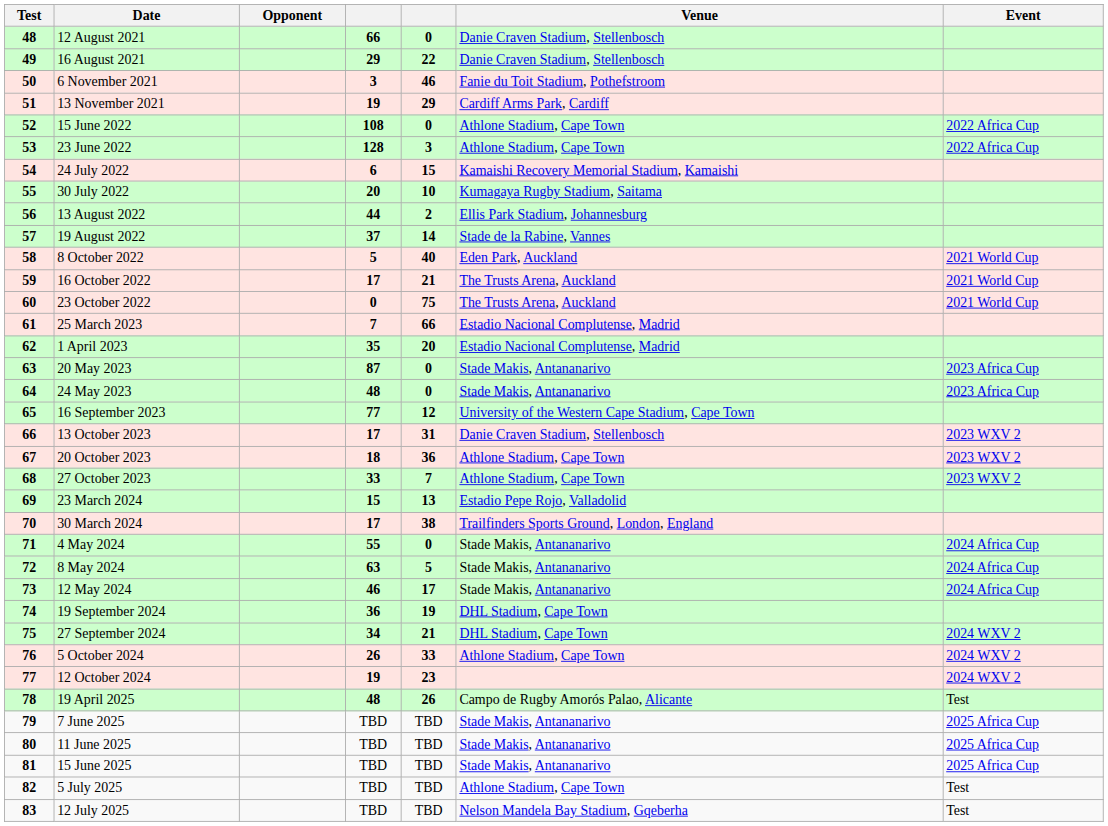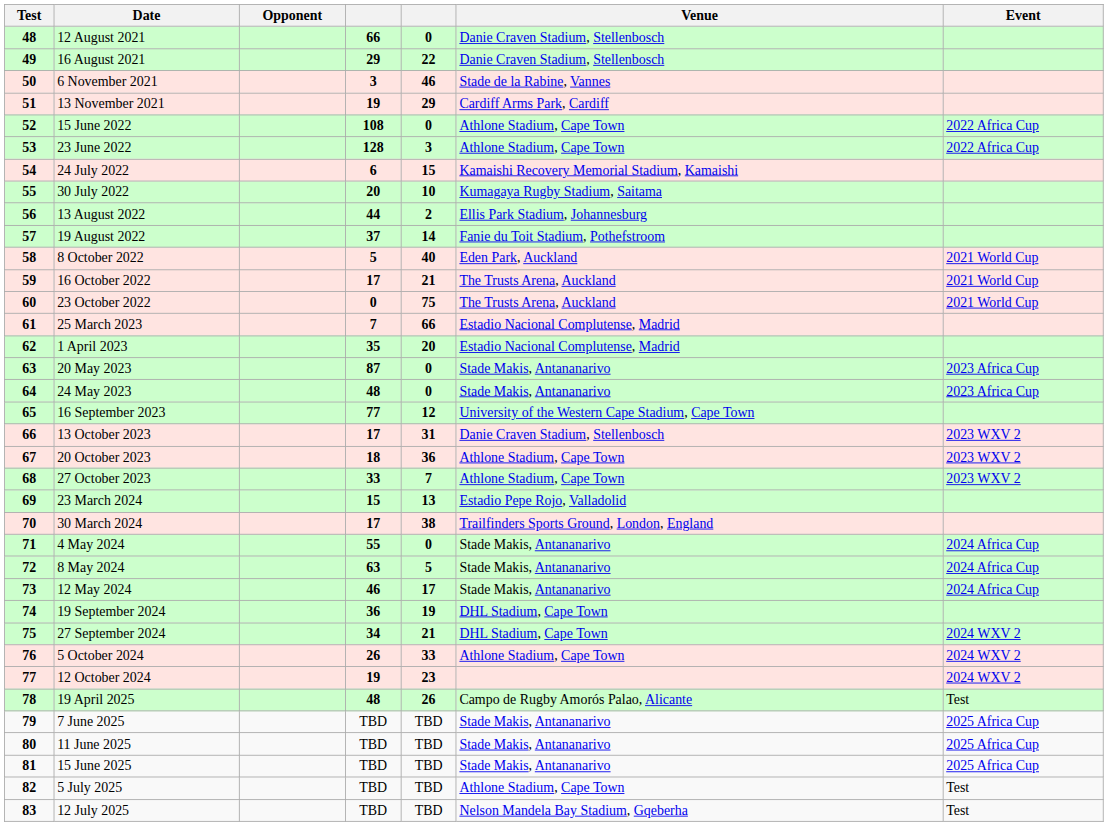 <table class="wikitable sortable" style="width:100%">
 <tr>
 <th>Test</th>
 <th>Date</th>
 <th>Opponent</th>
 <th></th>
 <th></th>
 <th>Venue</th>
 <th>Event</th>
 </tr>
 <tr bgcolor="CCFFCC">
 <td align="center"><strong>48</strong></td>
 <td>12 August 2021</td>
 <td></td>
 <td align="center"><strong>66</strong></td>
 <td align="center"><strong>0</strong></td>
 <td><a href='#'>Danie Craven Stadium</a>, <a href='#'>Stellenbosch</a></td>
 <td></td>
 </tr>
 <tr bgcolor="CCFFCC">
 <td align="center"><strong>49</strong></td>
 <td>16 August 2021</td>
 <td></td>
 <td align="center"><strong>29</strong></td>
 <td align="center"><strong>22</strong></td>
 <td><a href='#'>Danie Craven Stadium</a>, <a href='#'>Stellenbosch</a></td>
 <td></td>
 </tr>
 <tr bgcolor="FFE4E1">
 <td align="center"><strong>50</strong></td>
 <td>6 November 2021</td>
 <td></td>
 <td align="center"><strong>3</strong></td>
 <td align="center"><strong>46</strong></td>
-<td><a href='#'>Fanie du Toit Stadium</a>, <a href='#'>Pothefstroom</a></td>
+<td><a href='#'>Stade de la Rabine</a>, <a href='#'>Vannes</a></td>
 <td></td>
 </tr>
 <tr bgcolor="FFE4E1">
 <td align="center"><strong>51</strong></td>
 <td>13 November 2021</td>
 <td></td>
 <td align="center"><strong>19</strong></td>
 <td align="center"><strong>29</strong></td>
 <td><a href='#'>Cardiff Arms Park</a>, <a href='#'>Cardiff</a></td>
 <td></td>
 </tr>
 <tr bgcolor="CCFFCC">
 <td align="center"><strong>52</strong></td>
 <td>15 June 2022</td>
 <td></td>
 <td align="center"><strong>108</strong></td>
 <td align="center"><strong>0</strong></td>
 <td><a href='#'>Athlone Stadium</a>, <a href='#'>Cape Town</a></td>
 <td><a href='#'>2022 Africa Cup</a></td>
 </tr>
 <tr bgcolor="CCFFCC">
 <td align="center"><strong>53</strong></td>
 <td>23 June 2022</td>
 <td></td>
 <td align="center"><strong>128</strong></td>
 <td align="center"><strong>3</strong></td>
 <td><a href='#'>Athlone Stadium</a>, <a href='#'>Cape Town</a></td>
 <td><a href='#'>2022 Africa Cup</a></td>
 </tr>
 <tr bgcolor="FFE4E1">
 <td align="center"><strong>54</strong></td>
 <td>24 July 2022</td>
 <td></td>
 <td align="center"><strong>6</strong></td>
 <td align="center"><strong>15</strong></td>
 <td><a href='#'>Kamaishi Recovery Memorial Stadium</a>, <a href='#'>Kamaishi</a></td>
 <td></td>
 </tr>
 <tr bgcolor="CCFFCC">
 <td align="center"><strong>55</strong></td>
 <td>30 July 2022</td>
 <td></td>
 <td align="center"><strong>20</strong></td>
 <td align="center"><strong>10</strong></td>
 <td><a href='#'>Kumagaya Rugby Stadium</a>, <a href='#'>Saitama</a></td>
 <td></td>
 </tr>
 <tr bgcolor="CCFFCC">
 <td align="center"><strong>56</strong></td>
 <td>13 August 2022</td>
 <td></td>
 <td align="center"><strong>44</strong></td>
 <td align="center"><strong>2</strong></td>
 <td><a href='#'>Ellis Park Stadium</a>, <a href='#'>Johannesburg</a></td>
 <td></td>
 </tr>
 <tr bgcolor="CCFFCC">
 <td align="center"><strong>57</strong></td>
 <td>19 August 2022</td>
 <td></td>
 <td align="center"><strong>37</strong></td>
 <td align="center"><strong>14</strong></td>
-<td><a href='#'>Stade de la Rabine</a>, <a href='#'>Vannes</a></td>
+<td><a href='#'>Fanie du Toit Stadium</a>, <a href='#'>Pothefstroom</a></td>
 <td></td>
 </tr>
 <tr bgcolor="FFE4E1">
 <td align="center"><strong>58</strong></td>
 <td>8 October 2022</td>
 <td></td>
 <td align="center"><strong>5</strong></td>
 <td align="center"><strong>40</strong></td>
 <td><a href='#'>Eden Park</a>, <a href='#'>Auckland</a></td>
 <td><a href='#'>2021 World Cup</a></td>
 </tr>
 <tr bgcolor="FFE4E1">
 <td align="center"><strong>59</strong></td>
 <td>16 October 2022</td>
 <td></td>
 <td align="center"><strong>17</strong></td>
 <td align="center"><strong>21</strong></td>
 <td><a href='#'>The Trusts Arena</a>, <a href='#'>Auckland</a></td>
 <td><a href='#'>2021 World Cup</a></td>
 </tr>
 <tr bgcolor="FFE4E1">
 <td align="center"><strong>60</strong></td>
 <td>23 October 2022</td>
 <td></td>
 <td align="center"><strong>0</strong></td>
 <td align="center"><strong>75</strong></td>
 <td><a href='#'>The Trusts Arena</a>, <a href='#'>Auckland</a></td>
 <td><a href='#'>2021 World Cup</a></td>
 </tr>
 <tr bgcolor="FFE4E1">
 <td align="center"><strong>61</strong></td>
 <td>25 March 2023</td>
 <td></td>
 <td align="center"><strong>7</strong></td>
 <td align="center"><strong>66</strong></td>
 <td><a href='#'>Estadio Nacional Complutense</a>, <a href='#'>Madrid</a></td>
 <td></td>
 </tr>
 <tr bgcolor="CCFFCC">
 <td align="center"><strong>62</strong></td>
 <td>1 April 2023</td>
 <td></td>
 <td align="center"><strong>35</strong></td>
 <td align="center"><strong>20</strong></td>
 <td><a href='#'>Estadio Nacional Complutense</a>, <a href='#'>Madrid</a></td>
 <td></td>
 </tr>
 <tr bgcolor="CCFFCC">
 <td align="center"><strong>63</strong></td>
 <td>20 May 2023</td>
 <td></td>
 <td align="center"><strong>87</strong></td>
 <td align="center"><strong>0</strong></td>
 <td><a href='#'>Stade Makis</a>, <a href='#'>Antananarivo</a></td>
 <td><a href='#'>2023 Africa Cup</a></td>
 </tr>
 <tr bgcolor="CCFFCC">
 <td align="center"><strong>64</strong></td>
 <td>24 May 2023</td>
 <td></td>
 <td align="center"><strong>48</strong></td>
 <td align="center"><strong>0</strong></td>
 <td><a href='#'>Stade Makis</a>, <a href='#'>Antananarivo</a></td>
 <td><a href='#'>2023 Africa Cup</a></td>
 </tr>
 <tr bgcolor="CCFFCC">
 <td align="center"><strong>65</strong></td>
 <td>16 September 2023</td>
 <td></td>
 <td align="center"><strong>77</strong></td>
 <td align="center"><strong>12</strong></td>
 <td><a href='#'>University of the Western Cape Stadium</a>, <a href='#'>Cape Town</a></td>
 <td></td>
 </tr>
 <tr bgcolor="FFE4E1">
 <td align="center"><strong>66</strong></td>
 <td>13 October 2023</td>
 <td></td>
 <td align="center"><strong>17</strong></td>
 <td align="center"><strong>31</strong></td>
 <td><a href='#'>Danie Craven Stadium</a>, <a href='#'>Stellenbosch</a></td>
 <td><a href='#'>2023 WXV 2</a></td>
 </tr>
 <tr bgcolor="FFE4E1">
 <td align="center"><strong>67</strong></td>
 <td>20 October 2023</td>
 <td></td>
 <td align="center"><strong>18</strong></td>
 <td align="center"><strong>36</strong></td>
 <td><a href='#'>Athlone Stadium</a>, <a href='#'>Cape Town</a></td>
 <td><a href='#'>2023 WXV 2</a></td>
 </tr>
 <tr bgcolor="CCFFCC">
 <td align="center"><strong>68</strong></td>
 <td>27 October 2023</td>
 <td></td>
 <td align="center"><strong>33</strong></td>
 <td align="center"><strong>7</strong></td>
 <td><a href='#'>Athlone Stadium</a>, <a href='#'>Cape Town</a></td>
 <td><a href='#'>2023 WXV 2</a></td>
 </tr>
 <tr bgcolor="CCFFCC">
 <td align="center"><strong>69</strong></td>
 <td>23 March 2024</td>
 <td></td>
 <td align="center"><strong>15</strong></td>
 <td align="center"><strong>13</strong></td>
 <td><a href='#'>Estadio Pepe Rojo</a>, <a href='#'>Valladolid</a></td>
 <td></td>
 </tr>
 <tr bgcolor="FFE4E1">
 <td align="center"><strong>70</strong></td>
 <td>30 March 2024</td>
 <td></td>
 <td align="center"><strong>17</strong></td>
 <td align="center"><strong>38</strong></td>
 <td><a href='#'>Trailfinders Sports Ground</a>, <a href='#'>London</a>, <a href='#'>England</a></td>
 <td></td>
 </tr>
 <tr bgcolor="CCFFCC">
 <td align="center"><strong>71</strong></td>
 <td>4 May 2024</td>
 <td></td>
 <td align="center"><strong>55</strong></td>
 <td align="center"><strong>0</strong></td>
 <td>Stade Makis, <a href='#'>Antananarivo</a></td>
 <td><a href='#'>2024 Africa Cup</a></td>
 </tr>
 <tr bgcolor="CCFFCC">
 <td align="center"><strong>72</strong></td>
 <td>8 May 2024</td>
 <td></td>
 <td align="center"><strong>63</strong></td>
 <td align="center"><strong>5</strong></td>
 <td>Stade Makis, <a href='#'>Antananarivo</a></td>
 <td><a href='#'>2024 Africa Cup</a></td>
 </tr>
 <tr bgcolor="CCFFCC">
 <td align="center"><strong>73</strong></td>
 <td>12 May 2024</td>
 <td></td>
 <td align="center"><strong>46</strong></td>
 <td align="center"><strong>17</strong></td>
 <td>Stade Makis, <a href='#'>Antananarivo</a></td>
 <td><a href='#'>2024 Africa Cup</a></td>
 </tr>
 <tr bgcolor="#ccffcc">
 <td align="center"><strong>74</strong></td>
 <td>19 September 2024</td>
 <td></td>
 <td align="center"><strong>36</strong></td>
 <td align="center"><strong>19</strong></td>
 <td><a href='#'>DHL Stadium</a>, <a href='#'>Cape Town</a></td>
 <td></td>
 </tr>
 <tr bgcolor="#ccffcc">
 <td align="center"><strong>75</strong></td>
 <td>27 September 2024</td>
 <td></td>
 <td align="center"><strong>34</strong></td>
 <td align="center"><strong>21</strong></td>
 <td><a href='#'>DHL Stadium</a>, <a href='#'>Cape Town</a></td>
 <td><a href='#'>2024 WXV 2</a></td>
 </tr>
 <tr bgcolor="FFE4E1">
 <td align="center"><strong>76</strong></td>
 <td>5 October 2024</td>
 <td></td>
 <td align="center"><strong>26</strong></td>
 <td align="center"><strong>33</strong></td>
 <td><a href='#'>Athlone Stadium</a>, <a href='#'>Cape Town</a></td>
 <td><a href='#'>2024 WXV 2</a></td>
 </tr>
 <tr bgcolor="FFE4E1">
 <td align="center"><strong>77</strong></td>
 <td>12 October 2024</td>
 <td></td>
 <td align="center"><strong>19</strong></td>
 <td align="center"><strong>23</strong></td>
 <td></td>
 <td><a href='#'>2024 WXV 2</a></td>
 </tr>
 <tr bgcolor="#ccffcc">
 <td align="center"><strong>78</strong></td>
 <td>19 April 2025</td>
 <td></td>
 <td align="center"><strong>48</strong></td>
 <td align="center"><strong>26</strong></td>
 <td>Campo de Rugby Amorós Palao, <a href='#'>Alicante</a></td>
 <td>Test</td>
 </tr>
 <tr bgcolor="">
 <td align="center"><strong>79</strong></td>
 <td>7 June 2025</td>
 <td></td>
 <td align="center">TBD</td>
 <td align="center">TBD</td>
 <td><a href='#'>Stade Makis</a>, <a href='#'>Antananarivo</a></td>
 <td><a href='#'>2025 Africa Cup</a></td>
 </tr>
 <tr bgcolor="">
 <td align="center"><strong>80</strong></td>
 <td>11 June 2025</td>
 <td></td>
 <td align="center">TBD</td>
 <td align="center">TBD</td>
 <td><a href='#'>Stade Makis</a>, <a href='#'>Antananarivo</a></td>
 <td><a href='#'>2025 Africa Cup</a></td>
 </tr>
 <tr bgcolor="">
 <td align="center"><strong>81</strong></td>
 <td>15 June 2025</td>
 <td></td>
 <td align="center">TBD</td>
 <td align="center">TBD</td>
 <td><a href='#'>Stade Makis</a>, <a href='#'>Antananarivo</a></td>
 <td><a href='#'>2025 Africa Cup</a></td>
 </tr>
 <tr bgcolor="">
 <td align="center"><strong>82</strong></td>
 <td>5 July 2025</td>
 <td></td>
 <td align="center">TBD</td>
 <td align="center">TBD</td>
 <td><a href='#'>Athlone Stadium</a>, <a href='#'>Cape Town</a></td>
 <td>Test</td>
 </tr>
 <tr bgcolor="">
 <td align="center"><strong>83</strong></td>
 <td>12 July 2025</td>
 <td></td>
 <td align="center">TBD</td>
 <td align="center">TBD</td>
 <td><a href='#'>Nelson Mandela Bay Stadium</a>, <a href='#'>Gqeberha</a></td>
 <td>Test</td>
 </tr>
 </table>
